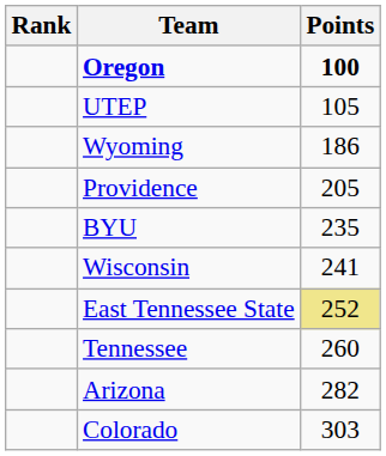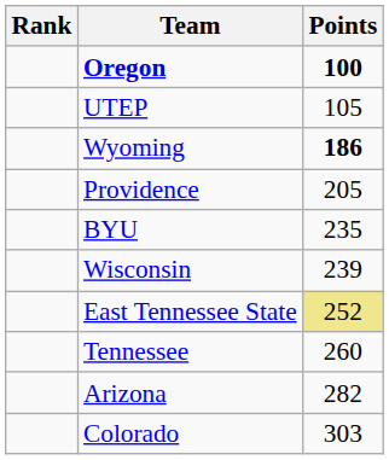 <table class="wikitable sortable" style="text-align:center">
 <tr>
 <th>Rank</th>
 <th>Team</th>
 <th>Points</th>
 </tr>
 <tr>
 <td></td>
 <td align=left><strong><a href='#'>Oregon</a></strong></td>
 <td><strong>100</strong></td>
 </tr>
 <tr>
 <td></td>
 <td align=left><a href='#'>UTEP</a></td>
 <td>105</td>
 </tr>
 <tr>
 <td></td>
 <td align=left><a href='#'>Wyoming</a></td>
-<td>186</td>
+<td><strong>186</strong></td>
 </tr>
 <tr>
 <td></td>
 <td align=left><a href='#'>Providence</a></td>
 <td>205</td>
 </tr>
 <tr>
 <td></td>
 <td align=left><a href='#'>BYU</a></td>
 <td>235</td>
 </tr>
 <tr>
 <td></td>
 <td align=left><a href='#'>Wisconsin</a></td>
-<td>241</td>
+<td>239</td>
 </tr>
 <tr>
 <td></td>
 <td align=left><a href='#'>East Tennessee State</a></td>
 <td style="background: khaki;">252</td>
 </tr>
 <tr>
 <td></td>
 <td align=left><a href='#'>Tennessee</a></td>
 <td>260</td>
 </tr>
 <tr>
 <td></td>
 <td align=left><a href='#'>Arizona</a></td>
 <td>282</td>
 </tr>
 <tr>
 <td></td>
 <td align=left><a href='#'>Colorado</a></td>
 <td>303</td>
 </tr>
 </table>
